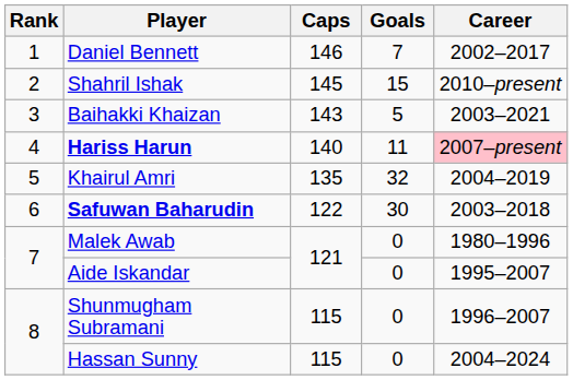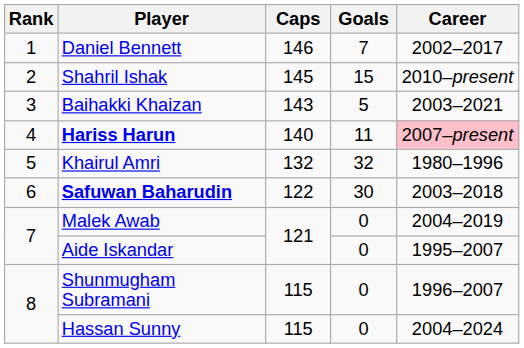 <table class="wikitable sortable" style="text-align: center;">
 <tr>
 <th>Rank</th>
 <th width=175px>Player</th>
 <th width=50px>Caps</th>
 <th width=50px>Goals</th>
 <th width=100px>Career</th>
 </tr>
 <tr>
 <td>1</td>
 <td align=left><a href='#'>Daniel Bennett</a></td>
 <td>146</td>
 <td>7</td>
 <td>2002–2017</td>
 </tr>
 <tr>
 <td>2</td>
 <td align=left><a href='#'>Shahril Ishak</a></td>
 <td>145</td>
 <td>15</td>
 <td>2010–<em>present</em></td>
 </tr>
 <tr>
 <td>3</td>
 <td align=left><a href='#'>Baihakki Khaizan</a></td>
 <td>143</td>
 <td>5</td>
 <td>2003–2021</td>
 </tr>
 <tr>
 <td>4</td>
 <td align="left"><strong><a href='#'>Hariss Harun</a></strong></td>
 <td>140</td>
 <td>11</td>
 <td style="background: pink;">2007–<em>present</em></td>
 </tr>
 <tr>
 <td>5</td>
 <td align="left"><a href='#'>Khairul Amri</a></td>
-<td>135</td>
+<td>132</td>
 <td>32</td>
-<td>2004–2019</td>
+<td>1980–1996</td>
 </tr>
 <tr>
 <td>6</td>
 <td align="left"><strong><a href='#'>Safuwan Baharudin</a></strong></td>
 <td>122</td>
 <td>30</td>
 <td>2003–2018</td>
 </tr>
 <tr>
 <td rowspan="2">7</td>
 <td align=left><a href='#'>Malek Awab</a></td>
 <td rowspan="2">121</td>
 <td>0</td>
-<td>1980–1996</td>
+<td>2004–2019</td>
 </tr>
 <tr>
 <td align=left><a href='#'>Aide Iskandar</a></td>
 <td>0</td>
 <td>1995–2007</td>
 </tr>
 <tr>
 <td rowspan="2">8</td>
 <td align="left"><a href='#'>Shunmugham Subramani</a></td>
 <td>115</td>
 <td>0</td>
 <td>1996–2007</td>
 </tr>
 <tr>
 <td align="left"><a href='#'>Hassan Sunny</a></td>
 <td>115</td>
 <td>0</td>
 <td>2004–2024</td>
 </tr>
 </table>
